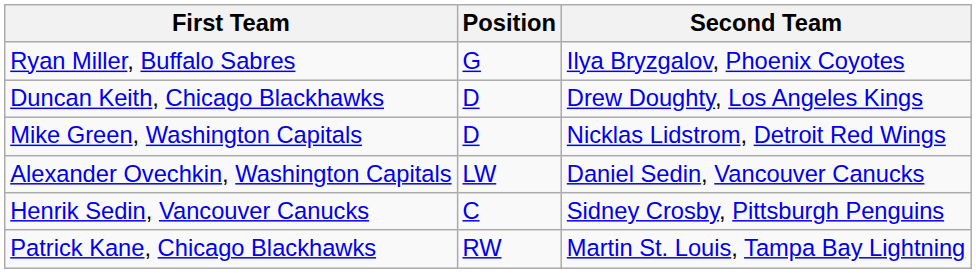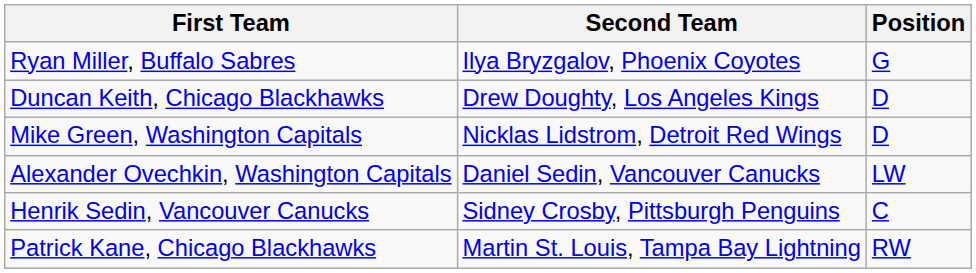 <table class="wikitable">
 <tr>
 <th>First Team</th>
+<th>Second Team</th>
 <th>Position</th>
-<th>Second Team</th>
 </tr>
 <tr>
 <td><a href='#'>Ryan Miller</a>, <a href='#'>Buffalo Sabres</a></td>
+<td><a href='#'>Ilya Bryzgalov</a>, <a href='#'>Phoenix Coyotes</a></td>
 <td><a href='#'><div> G </div></a></td>
-<td><a href='#'>Ilya Bryzgalov</a>, <a href='#'>Phoenix Coyotes</a></td>
 </tr>
 <tr>
 <td><a href='#'>Duncan Keith</a>, <a href='#'>Chicago Blackhawks</a></td>
+<td><a href='#'>Drew Doughty</a>, <a href='#'>Los Angeles Kings</a></td>
 <td><a href='#'><div> D </div></a></td>
-<td><a href='#'>Drew Doughty</a>, <a href='#'>Los Angeles Kings</a></td>
 </tr>
 <tr>
 <td><a href='#'>Mike Green</a>, <a href='#'>Washington Capitals</a></td>
+<td><a href='#'>Nicklas Lidstrom</a>, <a href='#'>Detroit Red Wings</a></td>
 <td><a href='#'><div> D </div></a></td>
-<td><a href='#'>Nicklas Lidstrom</a>, <a href='#'>Detroit Red Wings</a></td>
 </tr>
 <tr>
 <td><a href='#'>Alexander Ovechkin</a>, <a href='#'>Washington Capitals</a></td>
+<td><a href='#'>Daniel Sedin</a>, <a href='#'>Vancouver Canucks</a></td>
 <td><a href='#'><div> LW </div></a></td>
-<td><a href='#'>Daniel Sedin</a>, <a href='#'>Vancouver Canucks</a></td>
 </tr>
 <tr>
 <td><a href='#'>Henrik Sedin</a>, <a href='#'>Vancouver Canucks</a></td>
+<td><a href='#'>Sidney Crosby</a>, <a href='#'>Pittsburgh Penguins</a></td>
 <td><a href='#'><div> C </div></a></td>
-<td><a href='#'>Sidney Crosby</a>, <a href='#'>Pittsburgh Penguins</a></td>
 </tr>
 <tr>
 <td><a href='#'>Patrick Kane</a>, <a href='#'>Chicago Blackhawks</a></td>
+<td><a href='#'>Martin St. Louis</a>, <a href='#'>Tampa Bay Lightning</a></td>
 <td><a href='#'><div> RW </div></a></td>
-<td><a href='#'>Martin St. Louis</a>, <a href='#'>Tampa Bay Lightning</a></td>
 </tr>
 </table>
